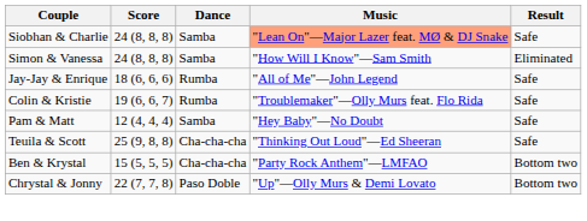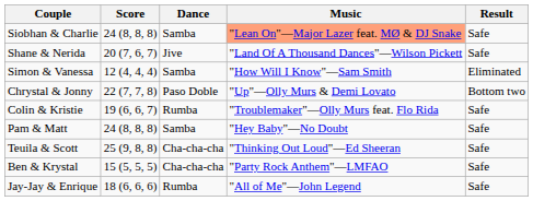 <table class="wikitable sortable">
 <tr>
 <th rowspan="1">Couple</th>
 <th colspan="1">Score</th>
 <th rowspan="1">Dance</th>
 <th rowspan="1">Music</th>
 <th rowspan="1">Result</th>
 </tr>
 <tr>
 <td>Siobhan & Charlie</td>
 <td>24 (8, 8, 8)</td>
 <td>Samba</td>
 <td style="background: lightsalmon;">"<a href='#'>Lean On</a>"—<a href='#'>Major Lazer</a> feat. <a href='#'>MØ</a> &  <a href='#'>DJ Snake</a></td>
 <td>Safe</td>
 </tr>
 <tr>
+<td>Shane & Nerida</td>
+<td>20 (7, 6, 7)</td>
+<td>Jive</td>
+<td>"<a href='#'>Land Of A Thousand Dances</a>"—<a href='#'>Wilson Pickett</a></td>
+<td>Safe</td>
+</tr>
+<tr>
 <td>Simon & Vanessa</td>
-<td>24 (8, 8, 8)</td>
+<td>12 (4, 4, 4)</td>
 <td>Samba</td>
 <td>"<a href='#'>How Will I Know</a>"—<a href='#'>Sam Smith</a></td>
 <td>Eliminated</td>
 </tr>
 <tr>
-<td>Jay-Jay & Enrique</td>
-<td>18 (6, 6, 6)</td>
-<td>Rumba</td>
-<td>"<a href='#'>All of Me</a>"—<a href='#'>John Legend</a></td>
-<td>Safe</td>
+<td>Chrystal & Jonny</td>
+<td>22 (7, 7, 8)</td>
+<td>Paso Doble</td>
+<td>"<a href='#'>Up</a>"—<a href='#'>Olly Murs</a> & <a href='#'>Demi Lovato</a></td>
+<td>Bottom two</td>
 </tr>
 <tr>
 <td>Colin & Kristie</td>
 <td>19 (6, 6, 7)</td>
 <td>Rumba</td>
 <td>"<a href='#'>Troublemaker</a>"—<a href='#'>Olly Murs</a> feat. <a href='#'>Flo Rida</a></td>
 <td>Safe</td>
 </tr>
 <tr>
 <td>Pam & Matt</td>
-<td>12 (4, 4, 4)</td>
+<td>24 (8, 8, 8)</td>
 <td>Samba</td>
 <td>"<a href='#'>Hey Baby</a>"—<a href='#'>No Doubt</a></td>
 <td>Safe</td>
 </tr>
 <tr>
 <td>Teuila & Scott</td>
 <td>25 (9, 8, 8)</td>
 <td>Cha-cha-cha</td>
 <td>"<a href='#'>Thinking Out Loud</a>"—<a href='#'>Ed Sheeran</a></td>
 <td>Safe</td>
 </tr>
 <tr>
 <td>Ben & Krystal</td>
 <td>15 (5, 5, 5)</td>
 <td>Cha-cha-cha</td>
 <td>"<a href='#'>Party Rock Anthem</a>"—<a href='#'>LMFAO</a></td>
-<td>Bottom two</td>
+<td>Safe</td>
 </tr>
 <tr>
-<td>Chrystal & Jonny</td>
-<td>22 (7, 7, 8)</td>
-<td>Paso Doble</td>
-<td>"<a href='#'>Up</a>"—<a href='#'>Olly Murs</a> & <a href='#'>Demi Lovato</a></td>
-<td>Bottom two</td>
+<td>Jay-Jay & Enrique</td>
+<td>18 (6, 6, 6)</td>
+<td>Rumba</td>
+<td>"<a href='#'>All of Me</a>"—<a href='#'>John Legend</a></td>
+<td>Safe</td>
 </tr>
 </table>
